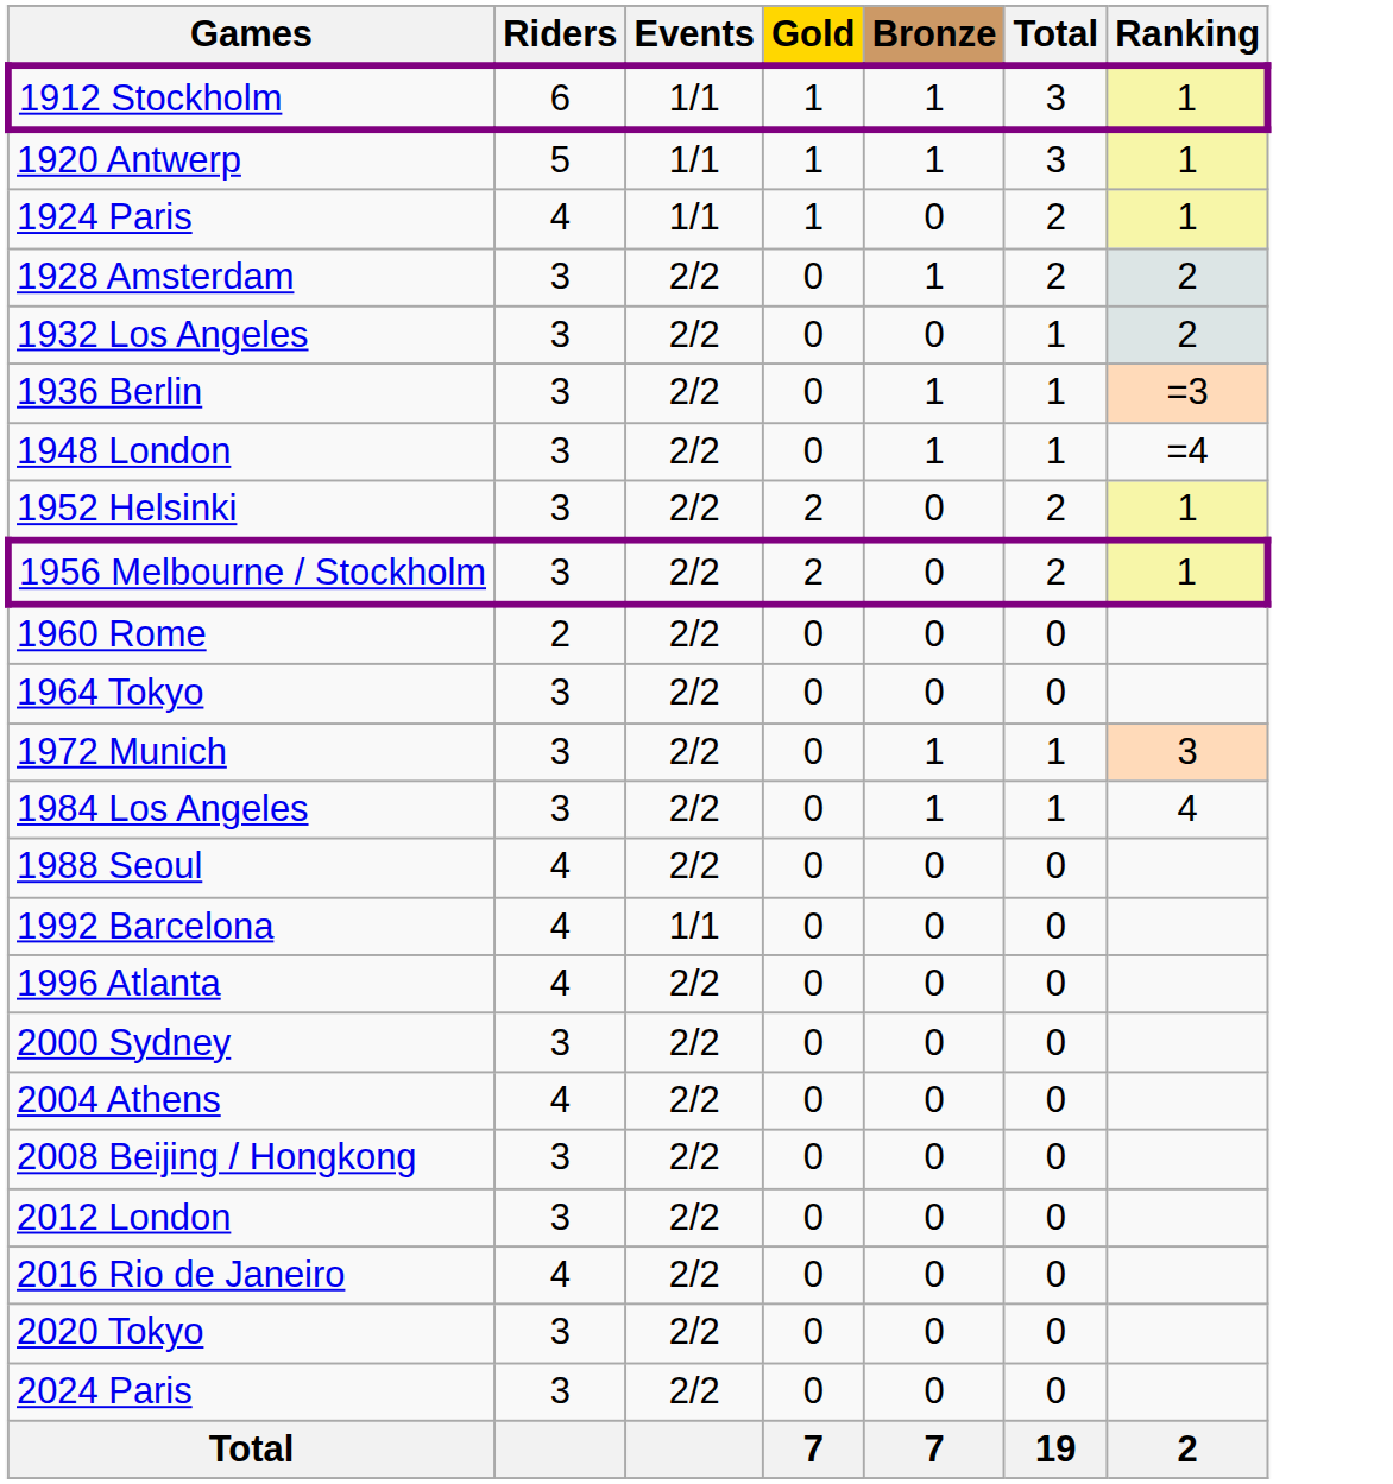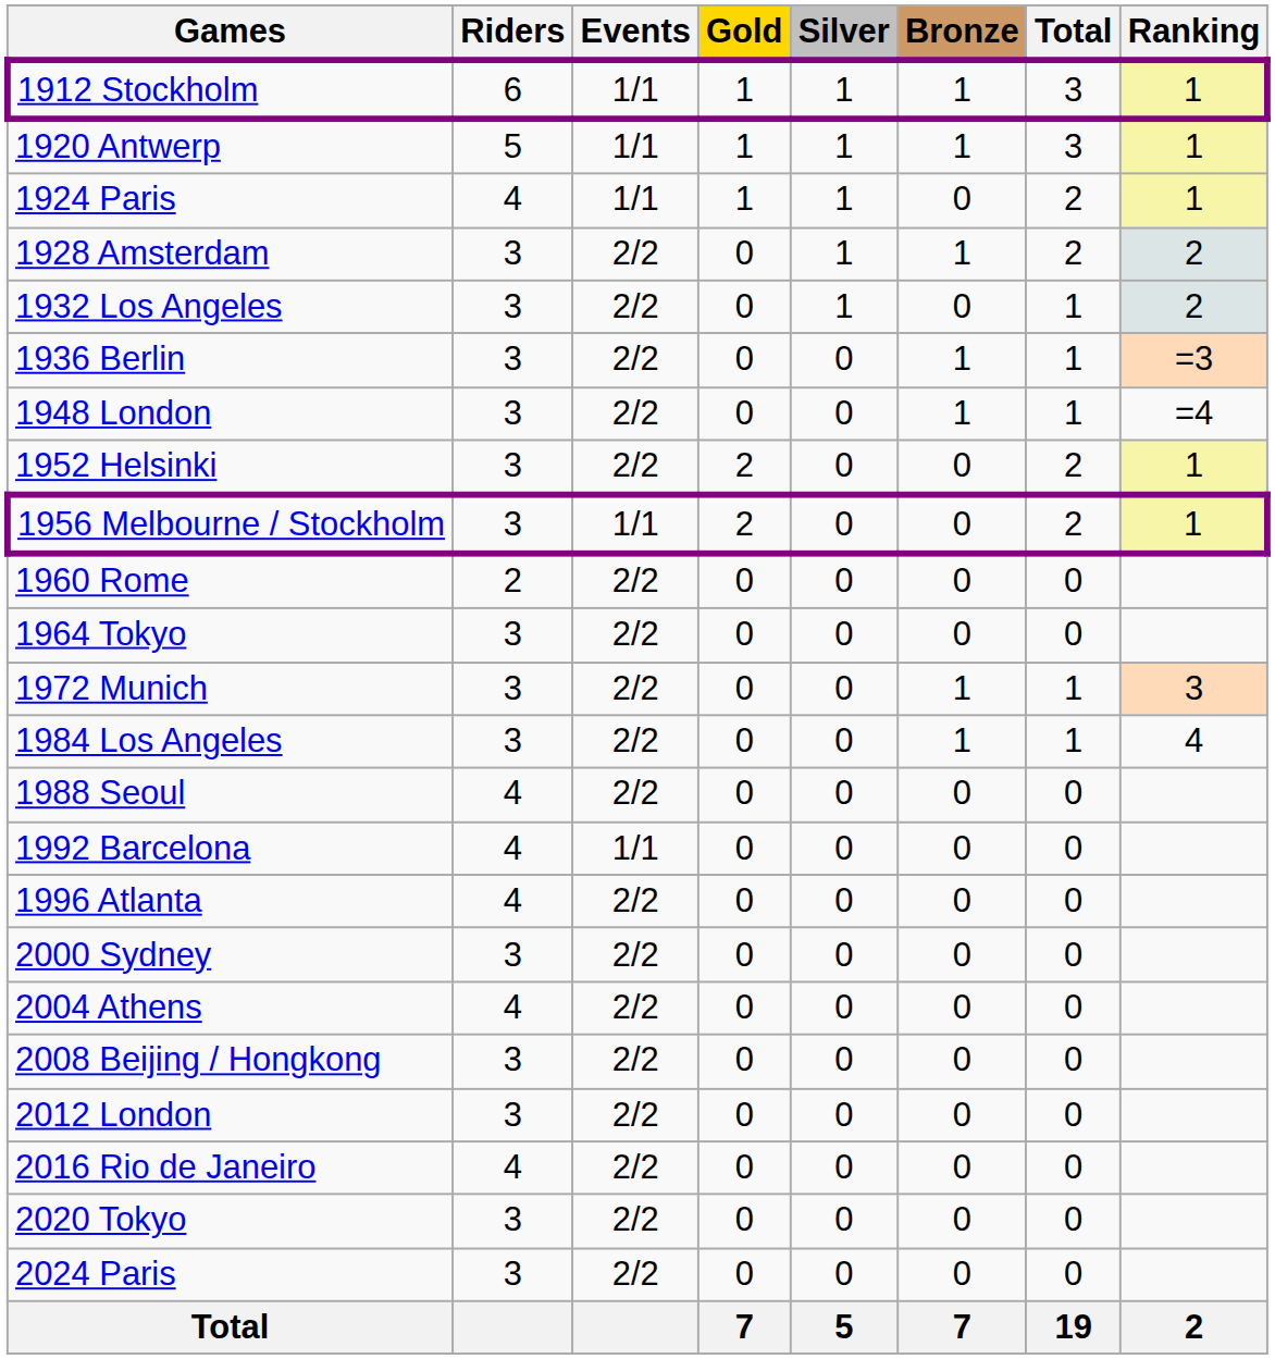 <table class="wikitable sortable" style="text-align:center">
 <tr>
 <th>Games</th>
 <th>Riders</th>
 <th>Events</th>
 <th style="background-color:gold;">Gold</th>
+<th style="background-color:silver;">Silver</th>
 <th style="background-color:#c96;">Bronze</th>
 <th>Total</th>
 <th>Ranking</th>
 </tr>
 <tr align=center style="border: 3px solid purple">
 <td align=left><a href='#'>1912 Stockholm</a></td>
 <td>6</td>
 <td>1/1</td>
+<td>1</td>
 <td>1</td>
 <td>1</td>
 <td>3</td>
 <td bgcolor=F7F6A8>1</td>
 </tr>
 <tr>
 <td align=left><a href='#'>1920 Antwerp</a></td>
 <td>5</td>
 <td>1/1</td>
 <td>1</td>
 <td>1</td>
+<td>1</td>
 <td>3</td>
 <td bgcolor=F7F6A8>1</td>
 </tr>
 <tr>
 <td align=left><a href='#'>1924 Paris</a></td>
 <td>4</td>
 <td>1/1</td>
+<td>1</td>
 <td>1</td>
 <td>0</td>
 <td>2</td>
 <td bgcolor=F7F6A8>1</td>
 </tr>
 <tr>
 <td align=left><a href='#'>1928 Amsterdam</a></td>
 <td>3</td>
 <td>2/2</td>
 <td>0</td>
 <td>1</td>
+<td>1</td>
 <td>2</td>
 <td bgcolor=dce5e5>2</td>
 </tr>
 <tr>
 <td align=left><a href='#'>1932 Los Angeles</a></td>
 <td>3</td>
 <td>2/2</td>
 <td>0</td>
+<td>1</td>
 <td>0</td>
 <td>1</td>
 <td bgcolor=dce5e5>2</td>
 </tr>
 <tr>
 <td align=left><a href='#'>1936 Berlin</a></td>
 <td>3</td>
 <td>2/2</td>
 <td>0</td>
+<td>0</td>
 <td>1</td>
 <td>1</td>
 <td bgcolor=ffdab9>=3</td>
 </tr>
 <tr>
 <td align=left><a href='#'>1948 London</a></td>
 <td>3</td>
 <td>2/2</td>
+<td>0</td>
 <td>0</td>
 <td>1</td>
 <td>1</td>
 <td>=4</td>
 </tr>
 <tr>
 <td align=left><a href='#'>1952 Helsinki</a></td>
 <td>3</td>
 <td>2/2</td>
 <td>2</td>
 <td>0</td>
+<td>0</td>
 <td>2</td>
 <td bgcolor=F7F6A8>1</td>
 </tr>
 <tr align=center style="border: 3px solid purple">
 <td align=left><a href='#'>1956 Melbourne / Stockholm</a></td>
 <td>3</td>
-<td>2/2</td>
+<td>1/1</td>
 <td>2</td>
+<td>0</td>
 <td>0</td>
 <td>2</td>
 <td bgcolor=F7F6A8>1</td>
 </tr>
 <tr>
 <td align=left><a href='#'>1960 Rome</a></td>
 <td>2</td>
 <td>2/2</td>
+<td>0</td>
 <td>0</td>
 <td>0</td>
 <td>0</td>
 <td></td>
 </tr>
 <tr>
 <td align=left><a href='#'>1964 Tokyo</a></td>
 <td>3</td>
 <td>2/2</td>
 <td>0</td>
 <td>0</td>
 <td>0</td>
+<td>0</td>
 <td></td>
 </tr>
 <tr>
 <td align=left><a href='#'>1972 Munich</a></td>
 <td>3</td>
 <td>2/2</td>
+<td>0</td>
 <td>0</td>
 <td>1</td>
 <td>1</td>
 <td bgcolor=ffdab9>3</td>
 </tr>
 <tr>
 <td align=left><a href='#'>1984 Los Angeles</a></td>
 <td>3</td>
 <td>2/2</td>
+<td>0</td>
 <td>0</td>
 <td>1</td>
 <td>1</td>
 <td>4</td>
 </tr>
 <tr>
 <td align=left><a href='#'>1988 Seoul</a></td>
 <td>4</td>
 <td>2/2</td>
 <td>0</td>
 <td>0</td>
 <td>0</td>
+<td>0</td>
 <td></td>
 </tr>
 <tr>
 <td align=left><a href='#'>1992 Barcelona</a></td>
 <td>4</td>
 <td>1/1</td>
+<td>0</td>
 <td>0</td>
 <td>0</td>
 <td>0</td>
 <td></td>
 </tr>
 <tr>
 <td align=left><a href='#'>1996 Atlanta</a></td>
 <td>4</td>
 <td>2/2</td>
 <td>0</td>
 <td>0</td>
 <td>0</td>
+<td>0</td>
 <td></td>
 </tr>
 <tr>
 <td align=left><a href='#'>2000 Sydney</a></td>
 <td>3</td>
 <td>2/2</td>
+<td>0</td>
 <td>0</td>
 <td>0</td>
 <td>0</td>
 <td></td>
 </tr>
 <tr>
 <td align=left><a href='#'>2004 Athens</a></td>
 <td>4</td>
 <td>2/2</td>
 <td>0</td>
 <td>0</td>
 <td>0</td>
+<td>0</td>
 <td></td>
 </tr>
 <tr>
 <td align=left><a href='#'>2008 Beijing / Hongkong</a></td>
 <td>3</td>
 <td>2/2</td>
+<td>0</td>
 <td>0</td>
 <td>0</td>
 <td>0</td>
 <td></td>
 </tr>
 <tr>
 <td align=left><a href='#'>2012 London</a></td>
 <td>3</td>
 <td>2/2</td>
 <td>0</td>
 <td>0</td>
 <td>0</td>
+<td>0</td>
 <td></td>
 </tr>
 <tr>
 <td align=left><a href='#'>2016 Rio de Janeiro</a></td>
 <td>4</td>
 <td>2/2</td>
+<td>0</td>
 <td>0</td>
 <td>0</td>
 <td>0</td>
 <td></td>
 </tr>
 <tr>
 <td align=left><a href='#'>2020 Tokyo</a></td>
 <td>3</td>
 <td>2/2</td>
 <td>0</td>
 <td>0</td>
 <td>0</td>
+<td>0</td>
 <td></td>
 </tr>
 <tr>
 <td align=left><a href='#'>2024 Paris</a></td>
 <td>3</td>
 <td>2/2</td>
+<td>0</td>
 <td>0</td>
 <td>0</td>
 <td>0</td>
 <td></td>
 </tr>
 <tr>
 <th>Total</th>
 <th></th>
 <th></th>
 <th>7</th>
+<th>5</th>
 <th>7</th>
 <th>19</th>
 <th>2</th>
 </tr>
 </table>
